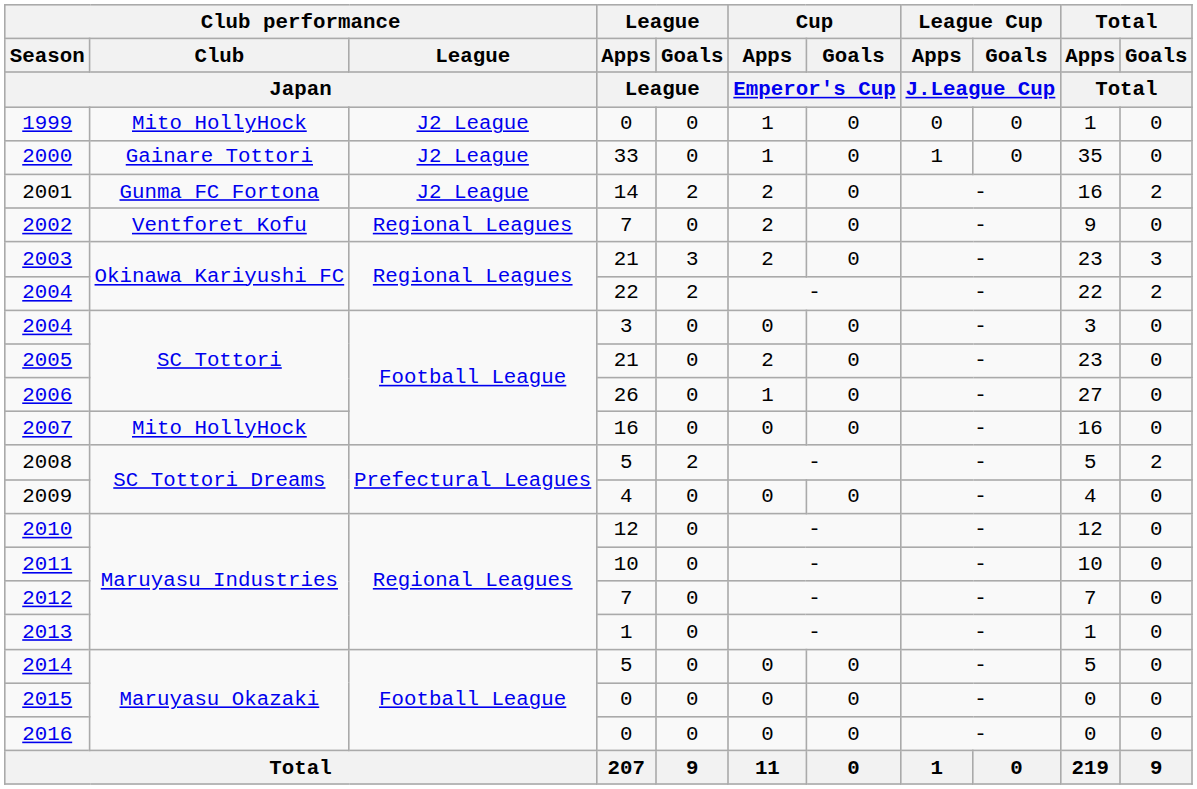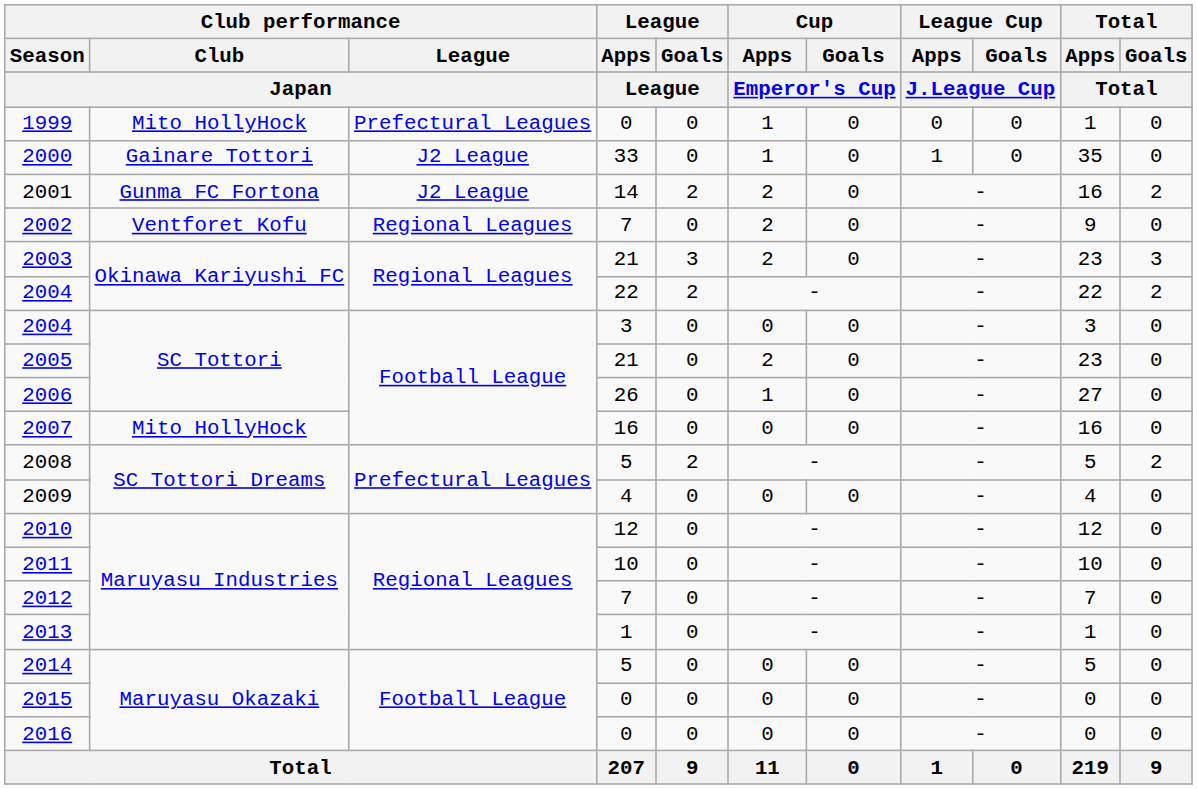 <table class="wikitable" style="text-align:center;">
 <tr>
 <th colspan=3>Club performance</th>
 <th colspan=2>League</th>
 <th colspan=2>Cup</th>
 <th colspan=2>League Cup</th>
 <th colspan=2>Total</th>
 </tr>
 <tr>
 <th>Season</th>
 <th>Club</th>
 <th>League</th>
 <th>Apps</th>
 <th>Goals</th>
 <th>Apps</th>
 <th>Goals</th>
 <th>Apps</th>
 <th>Goals</th>
 <th>Apps</th>
 <th>Goals</th>
 </tr>
 <tr>
 <th colspan=3>Japan</th>
 <th colspan=2>League</th>
 <th colspan=2><a href='#'>Emperor's Cup</a></th>
 <th colspan=2><a href='#'>J.League Cup</a></th>
 <th colspan=2>Total</th>
 </tr>
 <tr>
 <td><a href='#'>1999</a></td>
 <td><a href='#'>Mito HollyHock</a></td>
-<td><a href='#'>J2 League</a></td>
+<td><a href='#'>Prefectural Leagues</a></td>
 <td>0</td>
 <td>0</td>
 <td>1</td>
 <td>0</td>
 <td>0</td>
 <td>0</td>
 <td>1</td>
 <td>0</td>
 </tr>
 <tr>
 <td><a href='#'>2000</a></td>
 <td><a href='#'>Gainare Tottori</a></td>
 <td><a href='#'>J2 League</a></td>
 <td>33</td>
 <td>0</td>
 <td>1</td>
 <td>0</td>
 <td>1</td>
 <td>0</td>
 <td>35</td>
 <td>0</td>
 </tr>
 <tr>
 <td>2001</td>
 <td><a href='#'>Gunma FC Fortona</a></td>
 <td><a href='#'>J2 League</a></td>
 <td>14</td>
 <td>2</td>
 <td>2</td>
 <td>0</td>
 <td colspan="2">-</td>
 <td>16</td>
 <td>2</td>
 </tr>
 <tr>
 <td><a href='#'>2002</a></td>
 <td><a href='#'>Ventforet Kofu</a></td>
 <td><a href='#'>Regional Leagues</a></td>
 <td>7</td>
 <td>0</td>
 <td>2</td>
 <td>0</td>
 <td colspan="2">-</td>
 <td>9</td>
 <td>0</td>
 </tr>
 <tr>
 <td><a href='#'>2003</a></td>
 <td rowspan="2"><a href='#'>Okinawa Kariyushi FC</a></td>
 <td rowspan="2"><a href='#'>Regional Leagues</a></td>
 <td>21</td>
 <td>3</td>
 <td>2</td>
 <td>0</td>
 <td colspan="2">-</td>
 <td>23</td>
 <td>3</td>
 </tr>
 <tr>
 <td><a href='#'>2004</a></td>
 <td>22</td>
 <td>2</td>
 <td colspan="2">-</td>
 <td colspan="2">-</td>
 <td>22</td>
 <td>2</td>
 </tr>
 <tr>
 <td><a href='#'>2004</a></td>
 <td rowspan="3"><a href='#'>SC Tottori</a></td>
 <td rowspan="4"><a href='#'>Football League</a></td>
 <td>3</td>
 <td>0</td>
 <td>0</td>
 <td>0</td>
 <td colspan="2">-</td>
 <td>3</td>
 <td>0</td>
 </tr>
 <tr>
 <td><a href='#'>2005</a></td>
 <td>21</td>
 <td>0</td>
 <td>2</td>
 <td>0</td>
 <td colspan="2">-</td>
 <td>23</td>
 <td>0</td>
 </tr>
 <tr>
 <td><a href='#'>2006</a></td>
 <td>26</td>
 <td>0</td>
 <td>1</td>
 <td>0</td>
 <td colspan="2">-</td>
 <td>27</td>
 <td>0</td>
 </tr>
 <tr>
 <td><a href='#'>2007</a></td>
 <td><a href='#'>Mito HollyHock</a></td>
 <td>16</td>
 <td>0</td>
 <td>0</td>
 <td>0</td>
 <td colspan="2">-</td>
 <td>16</td>
 <td>0</td>
 </tr>
 <tr>
 <td>2008</td>
 <td rowspan="2"><a href='#'>SC Tottori Dreams</a></td>
 <td rowspan="2"><a href='#'>Prefectural Leagues</a></td>
 <td>5</td>
 <td>2</td>
 <td colspan="2">-</td>
 <td colspan="2">-</td>
 <td>5</td>
 <td>2</td>
 </tr>
 <tr>
 <td>2009</td>
 <td>4</td>
 <td>0</td>
 <td>0</td>
 <td>0</td>
 <td colspan="2">-</td>
 <td>4</td>
 <td>0</td>
 </tr>
 <tr>
 <td><a href='#'>2010</a></td>
 <td rowspan="4"><a href='#'>Maruyasu Industries</a></td>
 <td rowspan="4"><a href='#'>Regional Leagues</a></td>
 <td>12</td>
 <td>0</td>
 <td colspan="2">-</td>
 <td colspan="2">-</td>
 <td>12</td>
 <td>0</td>
 </tr>
 <tr>
 <td><a href='#'>2011</a></td>
 <td>10</td>
 <td>0</td>
 <td colspan="2">-</td>
 <td colspan="2">-</td>
 <td>10</td>
 <td>0</td>
 </tr>
 <tr>
 <td><a href='#'>2012</a></td>
 <td>7</td>
 <td>0</td>
 <td colspan="2">-</td>
 <td colspan="2">-</td>
 <td>7</td>
 <td>0</td>
 </tr>
 <tr>
 <td><a href='#'>2013</a></td>
 <td>1</td>
 <td>0</td>
 <td colspan="2">-</td>
 <td colspan="2">-</td>
 <td>1</td>
 <td>0</td>
 </tr>
 <tr>
 <td><a href='#'>2014</a></td>
 <td rowspan="3"><a href='#'>Maruyasu Okazaki</a></td>
 <td rowspan="3"><a href='#'>Football League</a></td>
 <td>5</td>
 <td>0</td>
 <td>0</td>
 <td>0</td>
 <td colspan="2">-</td>
 <td>5</td>
 <td>0</td>
 </tr>
 <tr>
 <td><a href='#'>2015</a></td>
 <td>0</td>
 <td>0</td>
 <td>0</td>
 <td>0</td>
 <td colspan="2">-</td>
 <td>0</td>
 <td>0</td>
 </tr>
 <tr>
 <td><a href='#'>2016</a></td>
 <td>0</td>
 <td>0</td>
 <td>0</td>
 <td>0</td>
 <td colspan="2">-</td>
 <td>0</td>
 <td>0</td>
 </tr>
 <tr>
 <th colspan=3>Total</th>
 <th>207</th>
 <th>9</th>
 <th>11</th>
 <th>0</th>
 <th>1</th>
 <th>0</th>
 <th>219</th>
 <th>9</th>
 </tr>
 </table>
